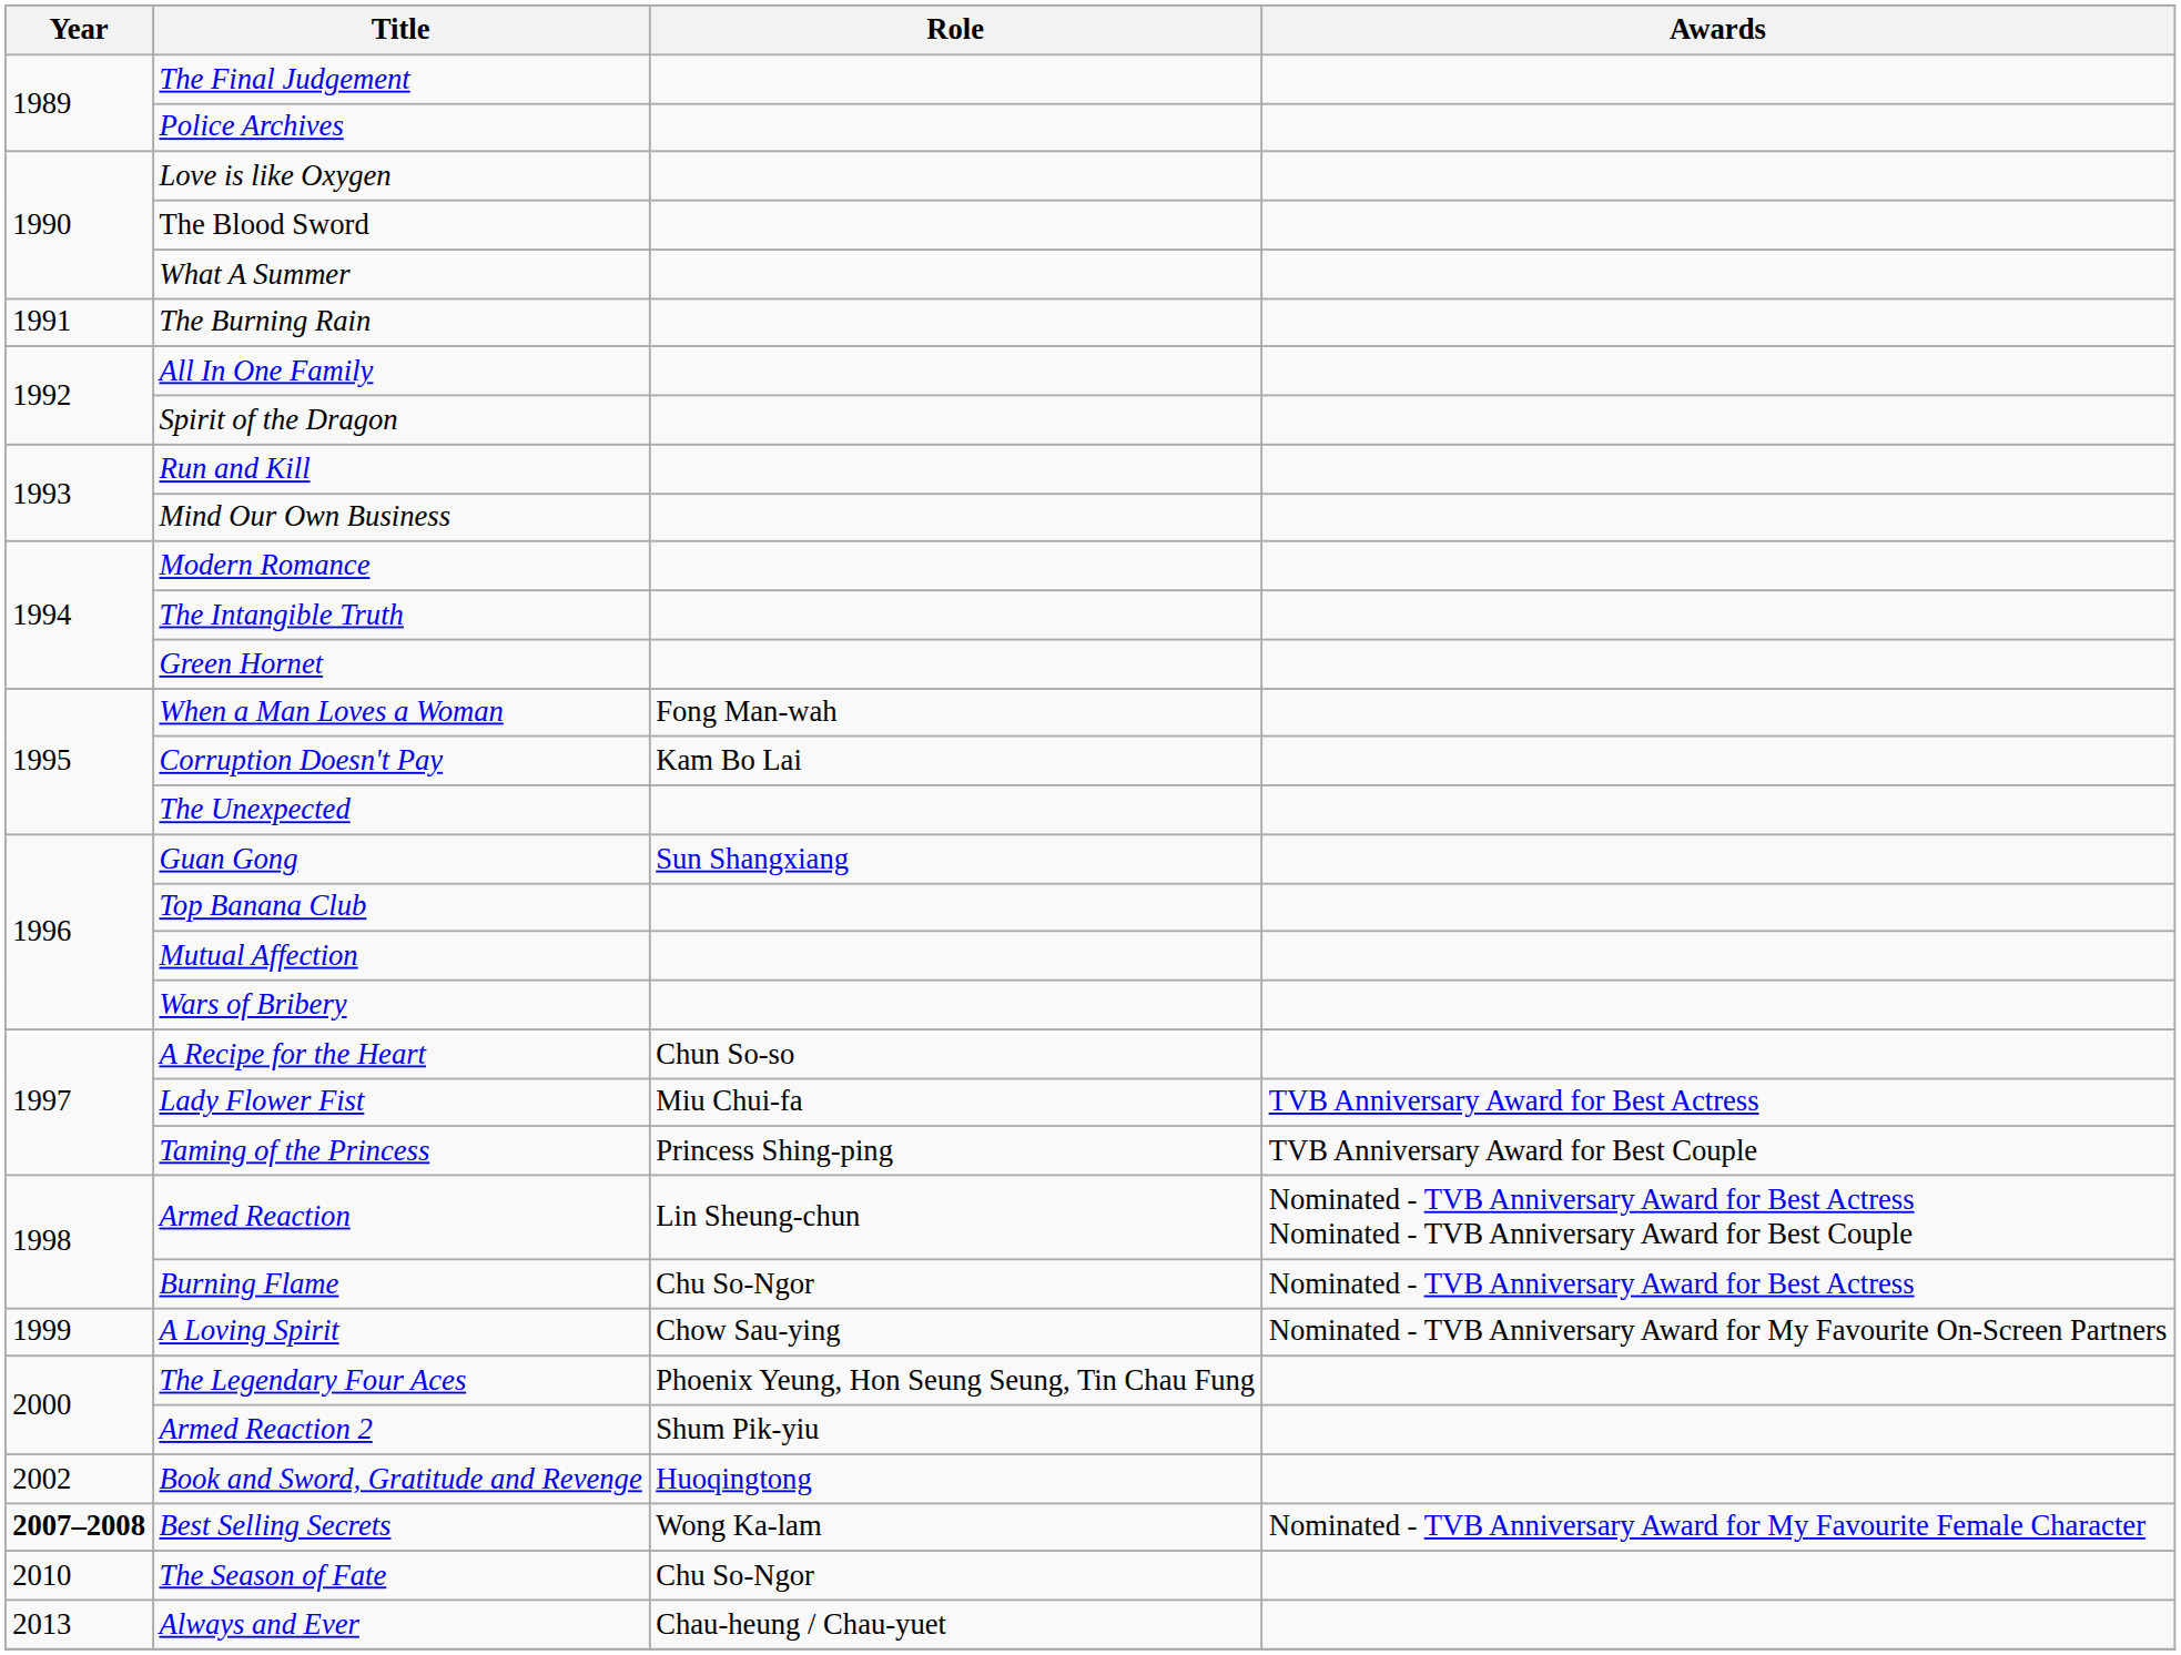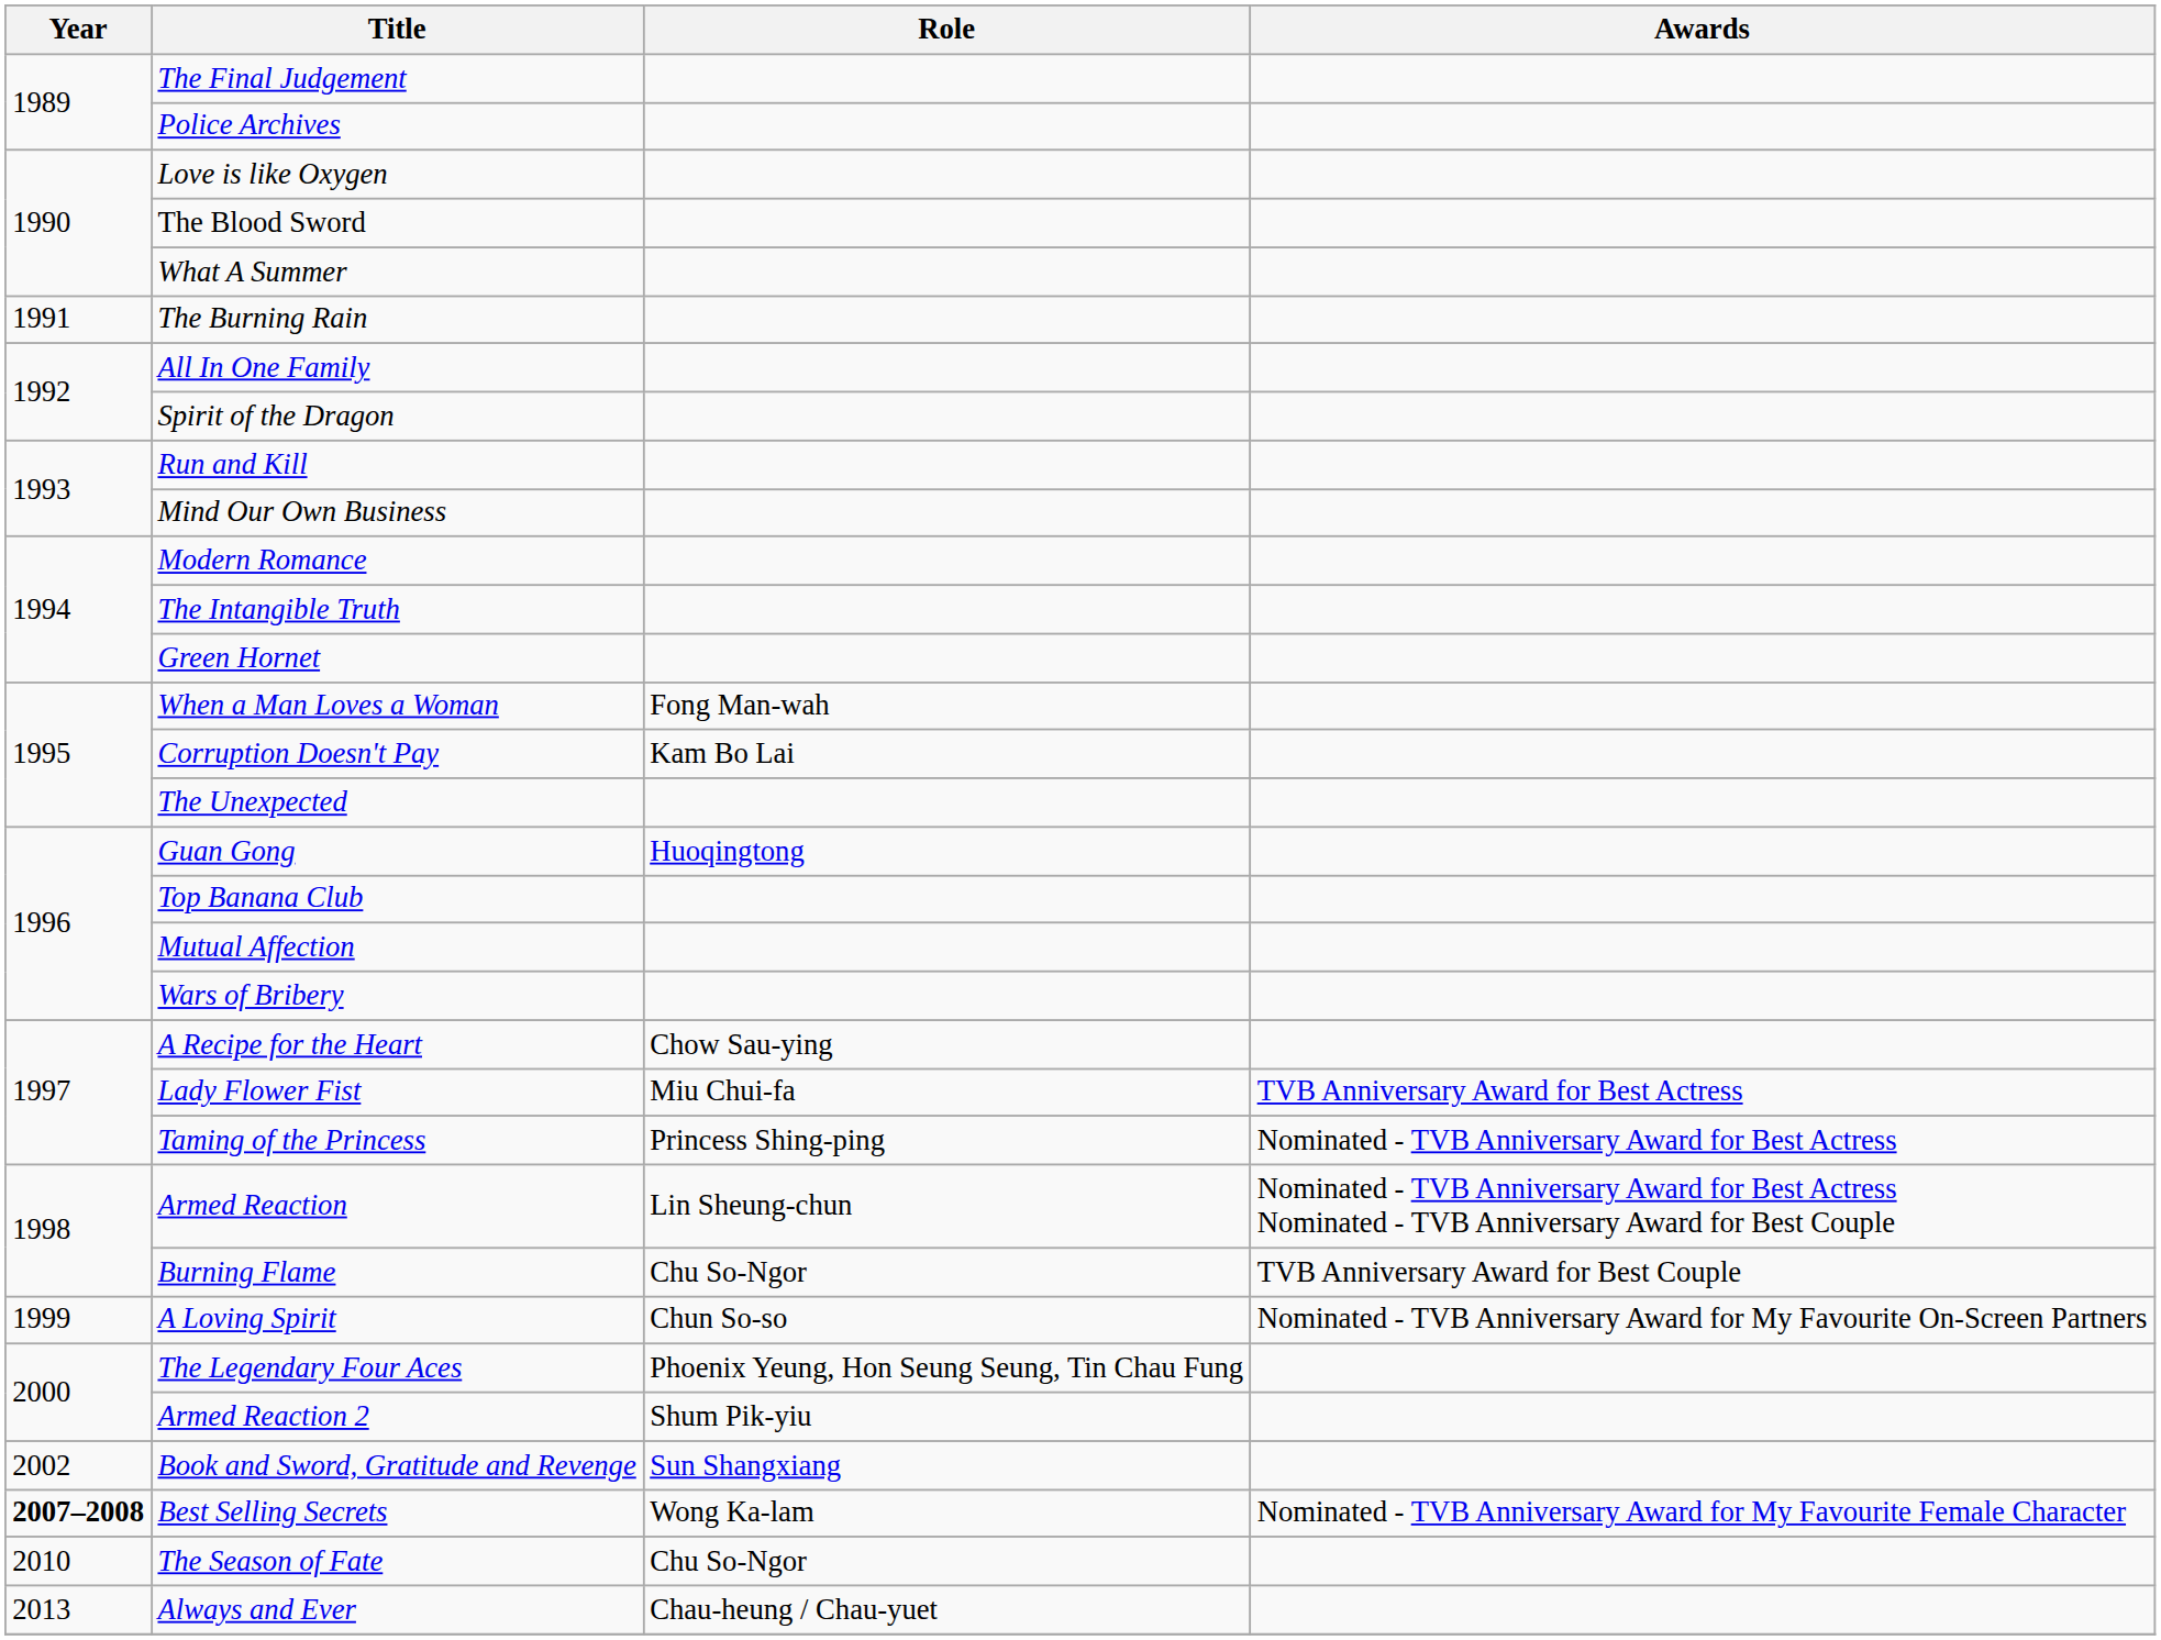 <table class="wikitable" style="font-size: 90%;">
 <tr>
 <th>Year</th>
 <th>Title</th>
 <th>Role</th>
 <th>Awards</th>
 </tr>
 <tr>
 <td rowspan="2">1989</td>
 <td><em><a href='#'>The Final Judgement</a></em></td>
 <td></td>
 <td></td>
 </tr>
 <tr>
 <td><em><a href='#'>Police Archives</a></em></td>
 <td></td>
 <td></td>
 </tr>
 <tr>
 <td rowspan="3">1990</td>
 <td><em>Love is like Oxygen</em></td>
 <td></td>
 <td></td>
 </tr>
 <tr>
 <td>The Blood Sword</td>
 <td></td>
 <td></td>
 </tr>
 <tr>
 <td><em>What A Summer</em></td>
 <td></td>
 <td></td>
 </tr>
 <tr>
 <td>1991</td>
 <td><em>The Burning Rain</em></td>
 <td></td>
 <td></td>
 </tr>
 <tr>
 <td rowspan="2">1992</td>
 <td><em><a href='#'>All In One Family</a></em></td>
 <td></td>
 <td></td>
 </tr>
 <tr>
 <td><em>Spirit of the Dragon</em></td>
 <td></td>
 <td></td>
 </tr>
 <tr>
 <td rowspan="2">1993</td>
 <td><em><a href='#'>Run and Kill</a></em></td>
 <td></td>
 <td></td>
 </tr>
 <tr>
 <td><em>Mind Our Own Business</em></td>
 <td></td>
 <td></td>
 </tr>
 <tr>
 <td rowspan="3">1994</td>
 <td><em><a href='#'>Modern Romance</a></em></td>
 <td></td>
 <td></td>
 </tr>
 <tr>
 <td><em><a href='#'>The Intangible Truth</a></em></td>
 <td></td>
 <td></td>
 </tr>
 <tr>
 <td><em><a href='#'>Green Hornet</a></em></td>
 <td></td>
 <td></td>
 </tr>
 <tr>
 <td rowspan="3">1995</td>
 <td><em><a href='#'>When a Man Loves a Woman</a></em></td>
 <td>Fong Man-wah</td>
 <td></td>
 </tr>
 <tr>
 <td><em><a href='#'>Corruption Doesn't Pay</a></em></td>
 <td>Kam Bo Lai</td>
 <td></td>
 </tr>
 <tr>
 <td><em><a href='#'>The Unexpected</a></em></td>
 <td></td>
 <td></td>
 </tr>
 <tr>
 <td rowspan="4">1996</td>
 <td><em><a href='#'>Guan Gong</a></em></td>
-<td><a href='#'>Sun Shangxiang</a></td>
+<td><a href='#'>Huoqingtong</a></td>
 <td></td>
 </tr>
 <tr>
 <td><em><a href='#'>Top Banana Club</a></em></td>
 <td></td>
 <td></td>
 </tr>
 <tr>
 <td><em><a href='#'>Mutual Affection</a></em></td>
 <td></td>
 <td></td>
 </tr>
 <tr>
 <td><em><a href='#'>Wars of Bribery</a></em></td>
 <td></td>
 <td></td>
 </tr>
 <tr>
 <td rowspan="3">1997</td>
 <td><em><a href='#'>A Recipe for the Heart</a></em></td>
-<td>Chun So-so</td>
+<td>Chow Sau-ying</td>
 <td></td>
 </tr>
 <tr>
 <td><em><a href='#'>Lady Flower Fist</a></em></td>
 <td>Miu Chui-fa</td>
 <td><a href='#'>TVB Anniversary Award for Best Actress</a></td>
 </tr>
 <tr>
 <td><em><a href='#'>Taming of the Princess</a></em></td>
 <td>Princess Shing-ping</td>
-<td>TVB Anniversary Award for Best Couple</td>
+<td>Nominated - <a href='#'>TVB Anniversary Award for Best Actress</a></td>
 </tr>
 <tr>
 <td rowspan="2">1998</td>
 <td><em><a href='#'>Armed Reaction</a></em></td>
 <td>Lin Sheung-chun</td>
 <td>Nominated - <a href='#'>TVB Anniversary Award for Best Actress</a><br>Nominated - TVB Anniversary Award for Best Couple</td>
 </tr>
 <tr>
 <td><em><a href='#'>Burning Flame</a></em></td>
 <td>Chu So-Ngor</td>
-<td>Nominated - <a href='#'>TVB Anniversary Award for Best Actress</a></td>
+<td>TVB Anniversary Award for Best Couple</td>
 </tr>
 <tr>
 <td>1999</td>
 <td><em><a href='#'>A Loving Spirit</a></em></td>
-<td>Chow Sau-ying</td>
+<td>Chun So-so</td>
 <td>Nominated - TVB Anniversary Award for My Favourite On-Screen Partners</td>
 </tr>
 <tr>
 <td rowspan="2">2000</td>
 <td><em><a href='#'>The Legendary Four Aces</a></em></td>
 <td>Phoenix Yeung, Hon Seung Seung, Tin Chau Fung</td>
 <td></td>
 </tr>
 <tr>
 <td><em><a href='#'>Armed Reaction 2</a></em></td>
 <td>Shum Pik-yiu</td>
 <td></td>
 </tr>
 <tr>
 <td>2002</td>
 <td><em><a href='#'>Book and Sword, Gratitude and Revenge</a></em></td>
-<td><a href='#'>Huoqingtong</a></td>
+<td><a href='#'>Sun Shangxiang</a></td>
 <td></td>
 </tr>
 <tr>
 <td><strong>2007–2008</strong></td>
 <td><em><a href='#'>Best Selling Secrets</a></em></td>
 <td>Wong Ka-lam</td>
 <td>Nominated - <a href='#'>TVB Anniversary Award for My Favourite Female Character</a></td>
 </tr>
 <tr>
 <td>2010</td>
 <td><em><a href='#'>The Season of Fate</a></em></td>
 <td>Chu So-Ngor</td>
 <td></td>
 </tr>
 <tr>
 <td>2013</td>
 <td><em><a href='#'>Always and Ever</a></em></td>
 <td>Chau-heung / Chau-yuet</td>
 <td></td>
 </tr>
 <tr>
 </tr>
 </table>
